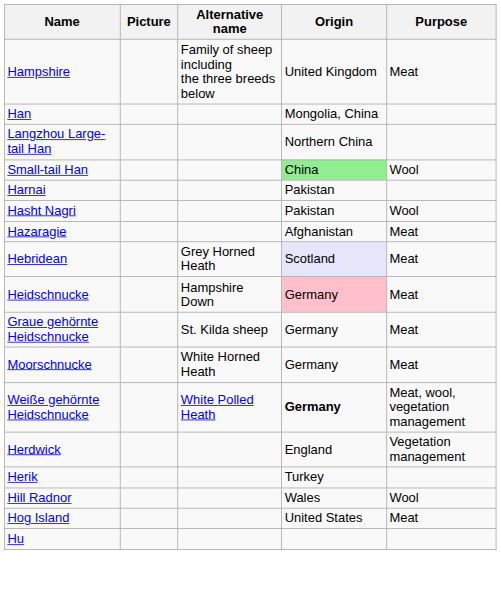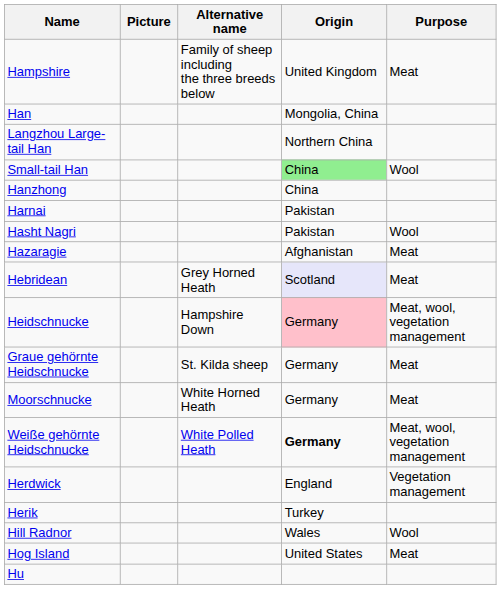 <table class="wikitable sortable">
 <tr>
 <th width="200">Name</th>
 <th width="85">Picture</th>
 <th width="200">Alternative name</th>
 <th width="200">Origin</th>
 <th width="200">Purpose</th>
 </tr>
 <tr>
 <td><a href='#'>Hampshire</a></td>
 <td></td>
 <td>Family of sheep including<br>the three breeds below</td>
 <td>United Kingdom</td>
 <td>Meat</td>
 </tr>
 <tr>
 <td><a href='#'>Han</a></td>
 <td></td>
 <td></td>
 <td>Mongolia, China</td>
 <td></td>
 </tr>
 <tr>
 <td><a href='#'>Langzhou Large-tail Han</a></td>
 <td></td>
 <td></td>
 <td>Northern China</td>
 <td></td>
 </tr>
 <tr>
 <td><a href='#'>Small-tail Han</a></td>
 <td></td>
 <td></td>
 <td style="background: lightgreen;">China</td>
 <td>Wool</td>
 </tr>
 <tr>
+<td><a href='#'>Hanzhong</a></td>
+<td></td>
+<td></td>
+<td>China</td>
+<td></td>
+</tr>
+<tr>
 <td><a href='#'>Harnai</a></td>
 <td></td>
 <td></td>
 <td>Pakistan</td>
 </tr>
 <tr>
 <td><a href='#'>Hasht Nagri</a></td>
 <td></td>
 <td></td>
 <td>Pakistan</td>
 <td>Wool</td>
 </tr>
 <tr>
 <td><a href='#'>Hazaragie</a></td>
 <td></td>
 <td></td>
 <td>Afghanistan</td>
 <td>Meat</td>
 </tr>
 <tr>
 <td><a href='#'>Hebridean</a></td>
 <td></td>
 <td>Grey Horned Heath</td>
 <td style="background: lavender;">Scotland</td>
 <td>Meat</td>
 </tr>
 <tr>
 <td><a href='#'>Heidschnucke</a></td>
 <td></td>
 <td>Hampshire Down</td>
 <td style="background: pink;">Germany</td>
-<td>Meat</td>
+<td>Meat, wool, vegetation management</td>
 </tr>
 <tr>
 <td><a href='#'>Graue gehörnte Heidschnucke</a></td>
 <td></td>
 <td>St. Kilda sheep</td>
 <td>Germany</td>
 <td>Meat</td>
 </tr>
 <tr>
 <td><a href='#'>Moorschnucke</a></td>
 <td></td>
 <td>White Horned Heath</td>
 <td>Germany</td>
 <td>Meat</td>
 </tr>
 <tr>
 <td><a href='#'>Weiße gehörnte Heidschnucke</a></td>
 <td></td>
 <td><a href='#'>White Polled Heath</a></td>
 <td><strong>Germany</strong></td>
 <td>Meat, wool, vegetation management</td>
 </tr>
 <tr>
 <td><a href='#'>Herdwick</a></td>
 <td></td>
 <td></td>
 <td>England</td>
 <td>Vegetation management</td>
 </tr>
 <tr>
 <td><a href='#'>Herik</a></td>
 <td></td>
 <td></td>
 <td>Turkey</td>
 <td></td>
 </tr>
 <tr>
 <td><a href='#'>Hill Radnor</a></td>
 <td></td>
 <td></td>
 <td>Wales</td>
 <td>Wool</td>
 </tr>
 <tr>
 <td><a href='#'>Hog Island</a></td>
 <td></td>
 <td></td>
 <td>United States</td>
 <td>Meat</td>
 </tr>
 <tr>
 <td><a href='#'>Hu</a></td>
 <td></td>
 <td></td>
 <td></td>
 <td></td>
 </tr>
 </table>
